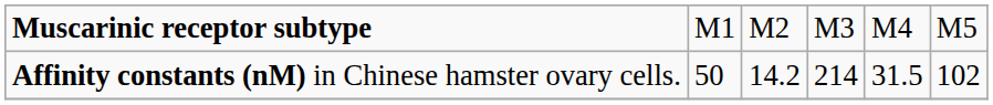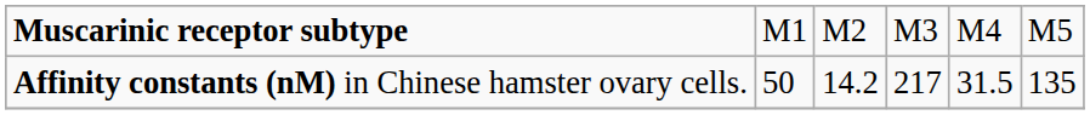 <table class="wikitable">
 <tr>
 <td><strong>Muscarinic receptor subtype</strong></td>
 <td>M1</td>
 <td>M2</td>
 <td>M3</td>
 <td>M4</td>
 <td>M5</td>
 </tr>
 <tr>
 <td><strong>Affinity constants (nM)</strong> in Chinese hamster ovary cells.</td>
 <td>50</td>
 <td>14.2</td>
-<td>214</td>
+<td>217</td>
 <td>31.5</td>
-<td>102</td>
+<td>135</td>
 </tr>
 <tr>
 </tr>
 </table>
